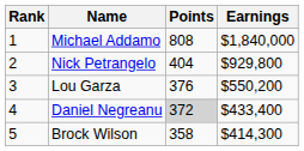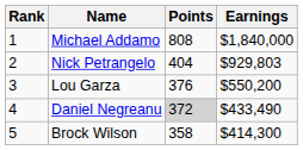 <table class="wikitable">
 <tr>
 <th>Rank</th>
 <th>Name</th>
 <th>Points</th>
 <th>Earnings</th>
 </tr>
 <tr>
 <td>1</td>
 <td> <a href='#'>Michael Addamo</a></td>
 <td>808</td>
 <td>$1,840,000</td>
 </tr>
 <tr>
 <td>2</td>
 <td> <a href='#'>Nick Petrangelo</a></td>
 <td>404</td>
-<td>$929,800</td>
+<td>$929,803</td>
 </tr>
 <tr>
 <td>3</td>
 <td> Lou Garza</td>
 <td>376</td>
 <td>$550,200</td>
 </tr>
 <tr>
 <td>4</td>
 <td> <a href='#'>Daniel Negreanu</a></td>
 <td style="background: lightgrey;">372</td>
-<td>$433,400</td>
+<td>$433,490</td>
 </tr>
 <tr>
 <td>5</td>
 <td> Brock Wilson</td>
 <td>358</td>
 <td>$414,300</td>
 </tr>
 </table>
